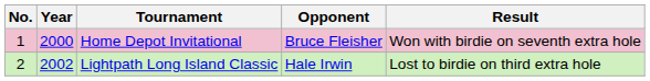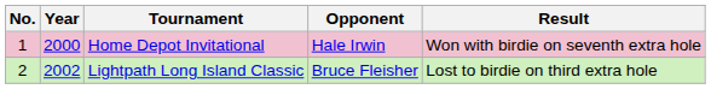 <table class="wikitable" style="font-size:95%;">
 <tr>
 <th>No.</th>
 <th>Year</th>
 <th>Tournament</th>
 <th>Opponent</th>
 <th>Result</th>
 </tr>
 <tr style="background:#F2C1D1;">
 <td align=center>1</td>
 <td><a href='#'>2000</a></td>
 <td><a href='#'>Home Depot Invitational</a></td>
-<td> <a href='#'>Bruce Fleisher</a></td>
+<td> <a href='#'>Hale Irwin</a></td>
 <td>Won with birdie on seventh extra hole</td>
 </tr>
 <tr style="background:#D0F0C0;">
 <td align=center>2</td>
 <td><a href='#'>2002</a></td>
 <td><a href='#'>Lightpath Long Island Classic</a></td>
-<td> <a href='#'>Hale Irwin</a></td>
+<td> <a href='#'>Bruce Fleisher</a></td>
 <td>Lost to birdie on third extra hole</td>
 </tr>
 </table>
